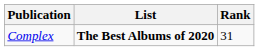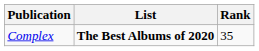 <table class="wikitable sortable">
 <tr>
 <th>Publication</th>
 <th>List</th>
 <th>Rank</th>
 </tr>
 <tr>
 <td><em><a href='#'>Complex</a></em></td>
 <td><strong>The Best Albums of 2020</strong></td>
-<td>31</td>
+<td>35</td>
 </tr>
 </table>
